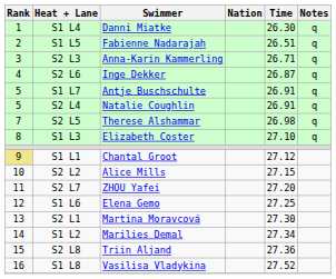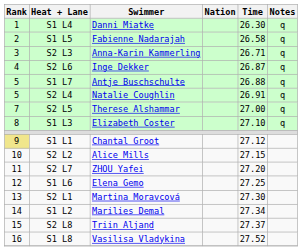 <table class="wikitable sortable" style="text-align:center">
 <tr>
 <th>Rank</th>
 <th>Heat + Lane</th>
 <th>Swimmer</th>
 <th>Nation</th>
 <th>Time</th>
 <th>Notes</th>
 </tr>
 <tr bgcolor=ccffcc>
 <td>1</td>
 <td>S1 L4</td>
 <td align=left><a href='#'>Danni Miatke</a></td>
 <td align=left></td>
 <td>26.30</td>
 <td>q</td>
 </tr>
 <tr bgcolor=ccffcc>
 <td>2</td>
 <td>S1 L5</td>
 <td align=left><a href='#'>Fabienne Nadarajah</a></td>
 <td align=left></td>
-<td>26.51</td>
+<td>26.58</td>
 <td>q</td>
 </tr>
 <tr bgcolor=ccffcc>
 <td>3</td>
 <td>S2 L3</td>
 <td align=left><a href='#'>Anna-Karin Kammerling</a></td>
 <td align=left></td>
 <td>26.71</td>
 <td>q</td>
 </tr>
 <tr bgcolor=ccffcc>
 <td>4</td>
 <td>S2 L6</td>
 <td align=left><a href='#'>Inge Dekker</a></td>
 <td align=left></td>
 <td>26.87</td>
 <td>q</td>
 </tr>
 <tr bgcolor=ccffcc>
 <td>5</td>
 <td>S1 L7</td>
 <td align=left><a href='#'>Antje Buschschulte</a></td>
 <td align=left></td>
-<td>26.91</td>
+<td>26.88</td>
 <td>q</td>
 </tr>
 <tr bgcolor=ccffcc>
 <td>5</td>
 <td>S2 L4</td>
 <td align=left><a href='#'>Natalie Coughlin</a></td>
 <td align=left></td>
 <td>26.91</td>
 <td>q</td>
 </tr>
 <tr bgcolor=ccffcc>
 <td>7</td>
 <td>S2 L5</td>
 <td align=left><a href='#'>Therese Alshammar</a></td>
 <td align=left></td>
-<td>26.98</td>
+<td>27.00</td>
 <td>q</td>
 </tr>
 <tr bgcolor=ccffcc>
 <td>8</td>
 <td>S1 L3</td>
 <td align=left><a href='#'>Elizabeth Coster</a></td>
 <td align=left></td>
 <td>27.10</td>
 <td>q</td>
 </tr>
 <tr bgcolor=#DDDDDD>
 <td colspan=6></td>
 </tr>
 <tr>
 <td style="background: khaki;">9</td>
 <td>S1 L1</td>
 <td align=left><a href='#'>Chantal Groot</a></td>
 <td align=left></td>
 <td>27.12</td>
 <td></td>
 </tr>
 <tr>
 <td>10</td>
 <td>S2 L2</td>
 <td align=left><a href='#'>Alice Mills</a></td>
 <td align=left></td>
 <td>27.15</td>
 <td></td>
 </tr>
 <tr>
 <td>11</td>
 <td>S2 L7</td>
 <td align=left><a href='#'>ZHOU Yafei</a></td>
 <td align=left></td>
 <td>27.20</td>
 <td></td>
 </tr>
 <tr>
 <td>12</td>
 <td>S1 L6</td>
 <td align=left><a href='#'>Elena Gemo</a></td>
 <td align=left></td>
 <td>27.25</td>
 <td></td>
 </tr>
 <tr>
 <td>13</td>
 <td>S2 L1</td>
 <td align=left><a href='#'>Martina Moravcová</a></td>
 <td align=left></td>
 <td>27.30</td>
 <td></td>
 </tr>
 <tr>
 <td>14</td>
 <td>S1 L2</td>
 <td align=left><a href='#'>Marilies Demal</a></td>
 <td align=left></td>
 <td>27.34</td>
 <td></td>
 </tr>
 <tr>
 <td>15</td>
 <td>S2 L8</td>
 <td align=left><a href='#'>Triin Aljand</a></td>
 <td align=left></td>
-<td>27.36</td>
+<td>27.37</td>
 <td></td>
 </tr>
 <tr>
 <td>16</td>
 <td>S1 L8</td>
 <td align=left><a href='#'>Vasilisa Vladykina</a></td>
 <td align=left></td>
 <td>27.52</td>
 <td></td>
 </tr>
 <tr>
 </tr>
 </table>
